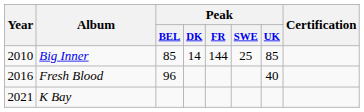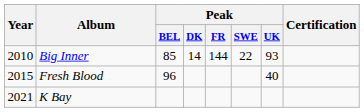 <table class="wikitable">
 <tr>
 <th width="20" rowspan="2" style="text-align:center;" width=20>Year</th>
 <th rowspan="2" width=140>Album</th>
 <th colspan="5" width=40>Peak</th>
 <th rowspan="2">Certification</th>
 </tr>
 <tr>
 <th align="center"><a href='#'><small>BEL</small></a><br></th>
 <th align="center"><a href='#'><small>DK</small></a><br></th>
 <th align="center"><a href='#'><small>FR</small></a><br></th>
 <th align="center"><a href='#'><small>SWE</small></a><br></th>
 <th align="center"><a href='#'><small>UK</small></a><br></th>
 </tr>
 <tr>
 <td align="center">2010</td>
 <td><em><a href='#'>Big Inner</a></em></td>
 <td align="center">85</td>
 <td align="center">14</td>
 <td align="center">144</td>
-<td align="center">25</td>
-<td align="center">85</td>
+<td align="center">22</td>
+<td align="center">93</td>
 <td align="center"></td>
 </tr>
 <tr>
-<td align="center">2016</td>
+<td align="center">2015</td>
 <td><em>Fresh Blood</em></td>
 <td align="center">96</td>
 <td align="center"></td>
 <td align="center"></td>
 <td align="center"></td>
 <td align="center">40</td>
 <td align="center"></td>
 </tr>
 <tr>
 <td>2021</td>
 <td><em>K Bay</em></td>
 <td align="center"></td>
 <td align="center"></td>
 <td align="center"></td>
 <td align="center"></td>
 <td align="center"></td>
 <td align="center"></td>
 </tr>
 </table>
